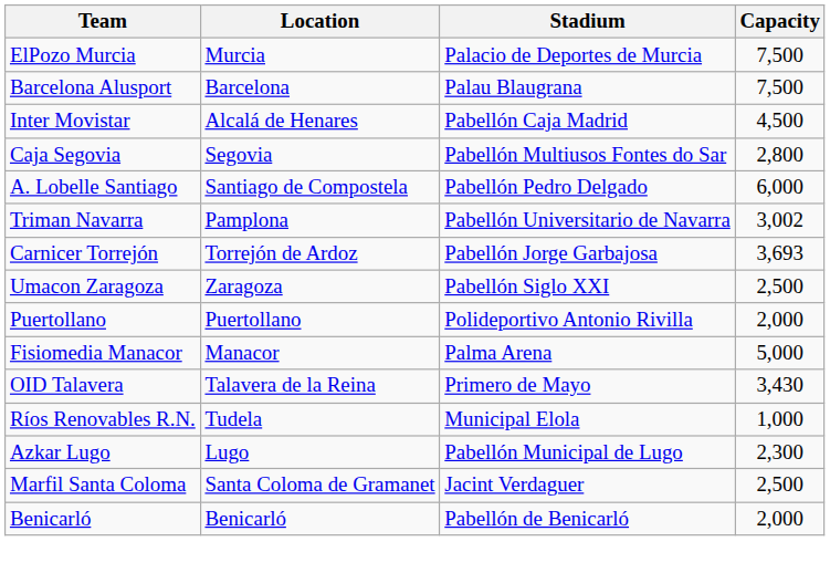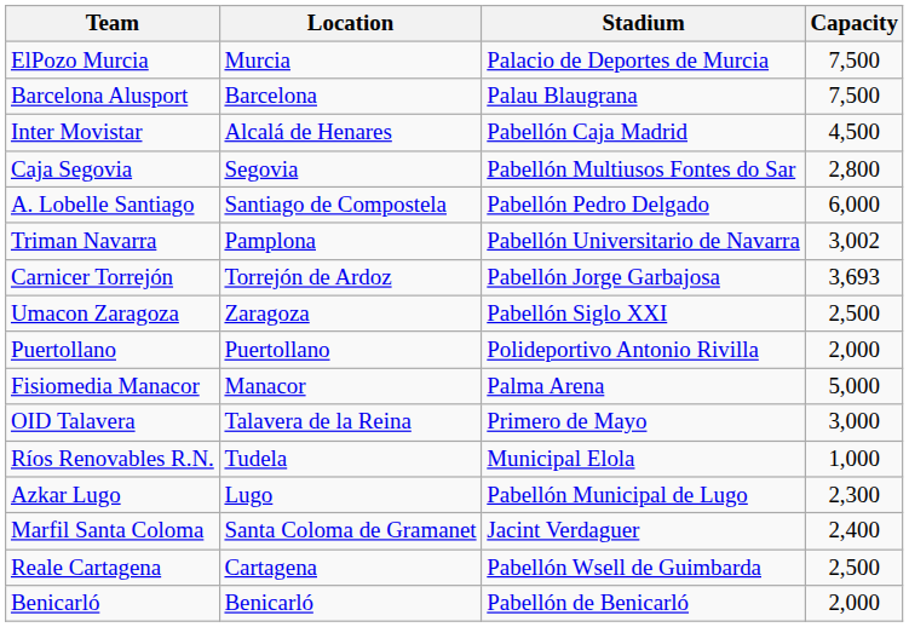 <table class="wikitable sortable">
 <tr>
 <th>Team</th>
 <th>Location</th>
 <th>Stadium</th>
 <th>Capacity</th>
 </tr>
 <tr>
 <td><a href='#'>ElPozo Murcia</a></td>
 <td><a href='#'>Murcia</a></td>
 <td><a href='#'>Palacio de Deportes de Murcia</a></td>
 <td align="center">7,500</td>
 </tr>
 <tr>
 <td><a href='#'>Barcelona Alusport</a></td>
 <td><a href='#'>Barcelona</a></td>
 <td><a href='#'>Palau Blaugrana</a></td>
 <td align="center">7,500</td>
 </tr>
 <tr>
 <td><a href='#'>Inter Movistar</a></td>
 <td><a href='#'>Alcalá de Henares</a></td>
 <td><a href='#'>Pabellón Caja Madrid</a></td>
 <td align="center">4,500</td>
 </tr>
 <tr>
 <td><a href='#'>Caja Segovia</a></td>
 <td><a href='#'>Segovia</a></td>
 <td><a href='#'>Pabellón Multiusos Fontes do Sar</a></td>
 <td align="center">2,800</td>
 </tr>
 <tr>
 <td><a href='#'>A. Lobelle Santiago</a></td>
 <td><a href='#'>Santiago de Compostela</a></td>
 <td><a href='#'>Pabellón Pedro Delgado</a></td>
 <td align="center">6,000</td>
 </tr>
 <tr>
 <td><a href='#'>Triman Navarra</a></td>
 <td><a href='#'>Pamplona</a></td>
 <td><a href='#'>Pabellón Universitario de Navarra</a></td>
 <td align="center">3,002</td>
 </tr>
 <tr>
 <td><a href='#'>Carnicer Torrejón</a></td>
 <td><a href='#'>Torrejón de Ardoz</a></td>
 <td><a href='#'>Pabellón Jorge Garbajosa</a></td>
 <td align="center">3,693</td>
 </tr>
 <tr>
 <td><a href='#'>Umacon Zaragoza</a></td>
 <td><a href='#'>Zaragoza</a></td>
 <td><a href='#'>Pabellón Siglo XXI</a></td>
 <td align="center">2,500</td>
 </tr>
 <tr>
 <td><a href='#'>Puertollano</a></td>
 <td><a href='#'>Puertollano</a></td>
 <td><a href='#'>Polideportivo Antonio Rivilla</a></td>
 <td align="center">2,000</td>
 </tr>
 <tr>
 <td><a href='#'>Fisiomedia Manacor</a></td>
 <td><a href='#'>Manacor</a></td>
 <td><a href='#'>Palma Arena</a></td>
 <td align="center">5,000</td>
 </tr>
 <tr>
 <td><a href='#'>OID Talavera</a></td>
 <td><a href='#'>Talavera de la Reina</a></td>
 <td><a href='#'>Primero de Mayo</a></td>
-<td align="center">3,430</td>
+<td align="center">3,000</td>
 </tr>
 <tr>
 <td><a href='#'>Ríos Renovables R.N.</a></td>
 <td><a href='#'>Tudela</a></td>
 <td><a href='#'>Municipal Elola</a></td>
 <td align="center">1,000</td>
 </tr>
 <tr>
 <td><a href='#'>Azkar Lugo</a></td>
 <td><a href='#'>Lugo</a></td>
 <td><a href='#'>Pabellón Municipal de Lugo</a></td>
 <td align="center">2,300</td>
 </tr>
 <tr>
 <td><a href='#'>Marfil Santa Coloma</a></td>
 <td><a href='#'>Santa Coloma de Gramanet</a></td>
 <td><a href='#'>Jacint Verdaguer</a></td>
+<td align="center">2,400</td>
+</tr>
+<tr>
+<td><a href='#'>Reale Cartagena</a></td>
+<td><a href='#'>Cartagena</a></td>
+<td><a href='#'>Pabellón Wsell de Guimbarda</a></td>
 <td align="center">2,500</td>
 </tr>
 <tr>
 <td><a href='#'>Benicarló</a></td>
 <td><a href='#'>Benicarló</a></td>
 <td><a href='#'>Pabellón de Benicarló</a></td>
 <td align="center">2,000</td>
 </tr>
 </table>
